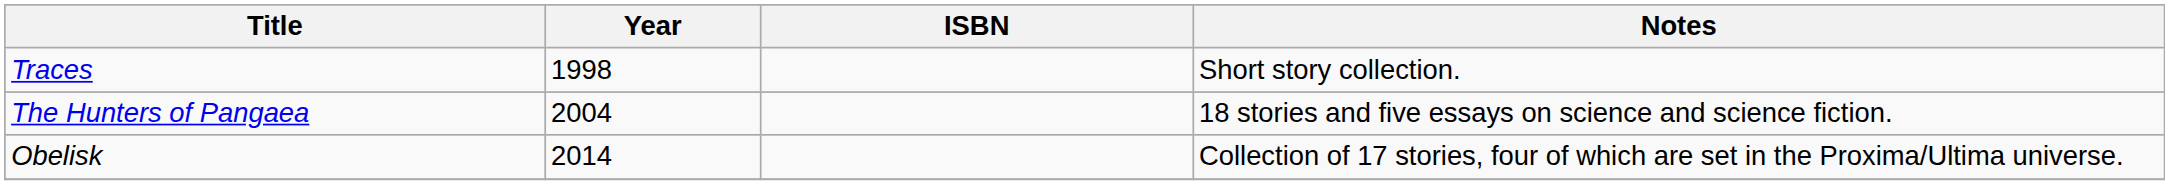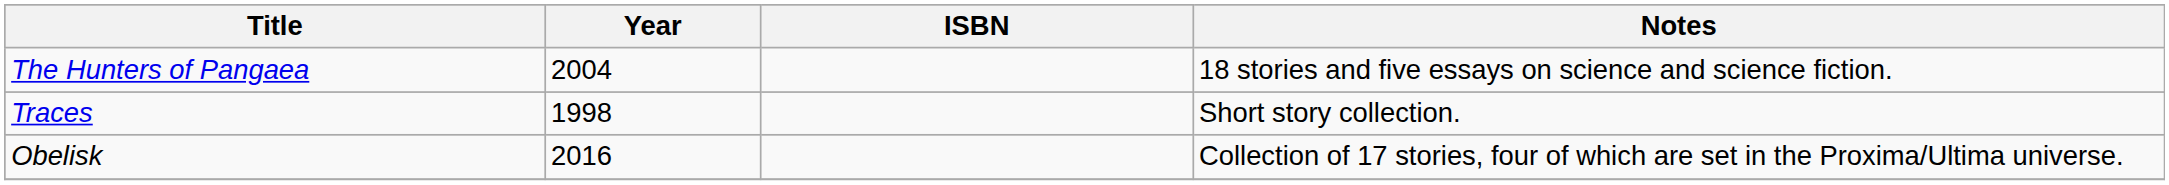 <table class='wikitable' width='100%'>
 <tr>
 <th width='25%'>Title</th>
 <th width='10%'>Year</th>
 <th width='20%'>ISBN</th>
 <th width='45%'>Notes</th>
 </tr>
 <tr>
+<td><em><a href='#'>The Hunters of Pangaea</a></em></td>
+<td>2004</td>
+<td></td>
+<td>18 stories and five essays on science and science fiction.</td>
+</tr>
+<tr>
 <td><em><a href='#'>Traces</a></em></td>
 <td>1998</td>
 <td></td>
 <td>Short story collection.</td>
 </tr>
 <tr>
-<td><em><a href='#'>The Hunters of Pangaea</a></em></td>
-<td>2004</td>
-<td></td>
-<td>18 stories and five essays on science and science fiction.</td>
-</tr>
-<tr>
 <td><em>Obelisk</em></td>
-<td>2014</td>
+<td>2016</td>
 <td></td>
 <td>Collection of 17 stories, four of which are set in the Proxima/Ultima universe.</td>
 </tr>
 <tr>
 </tr>
 </table>
